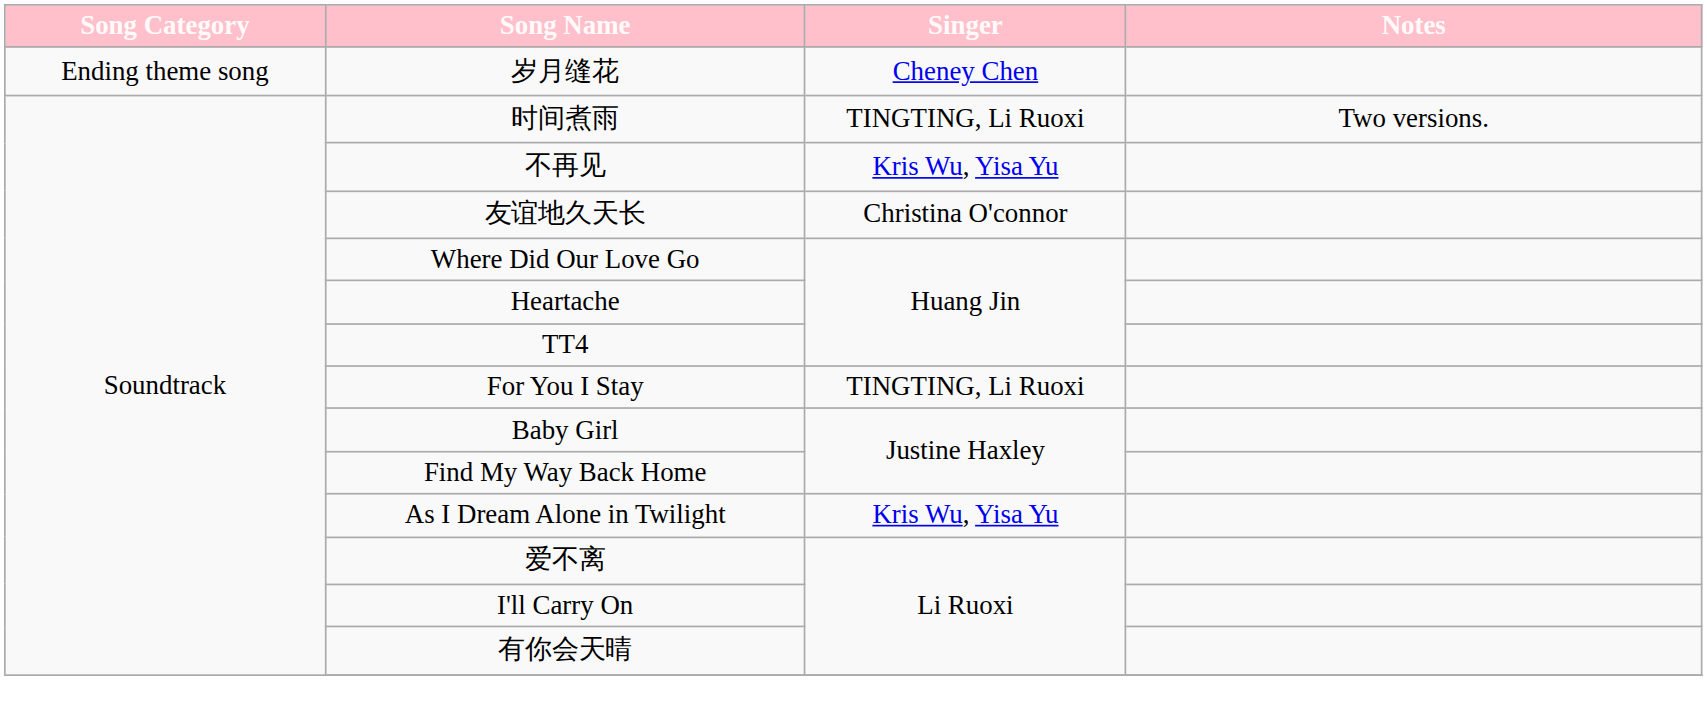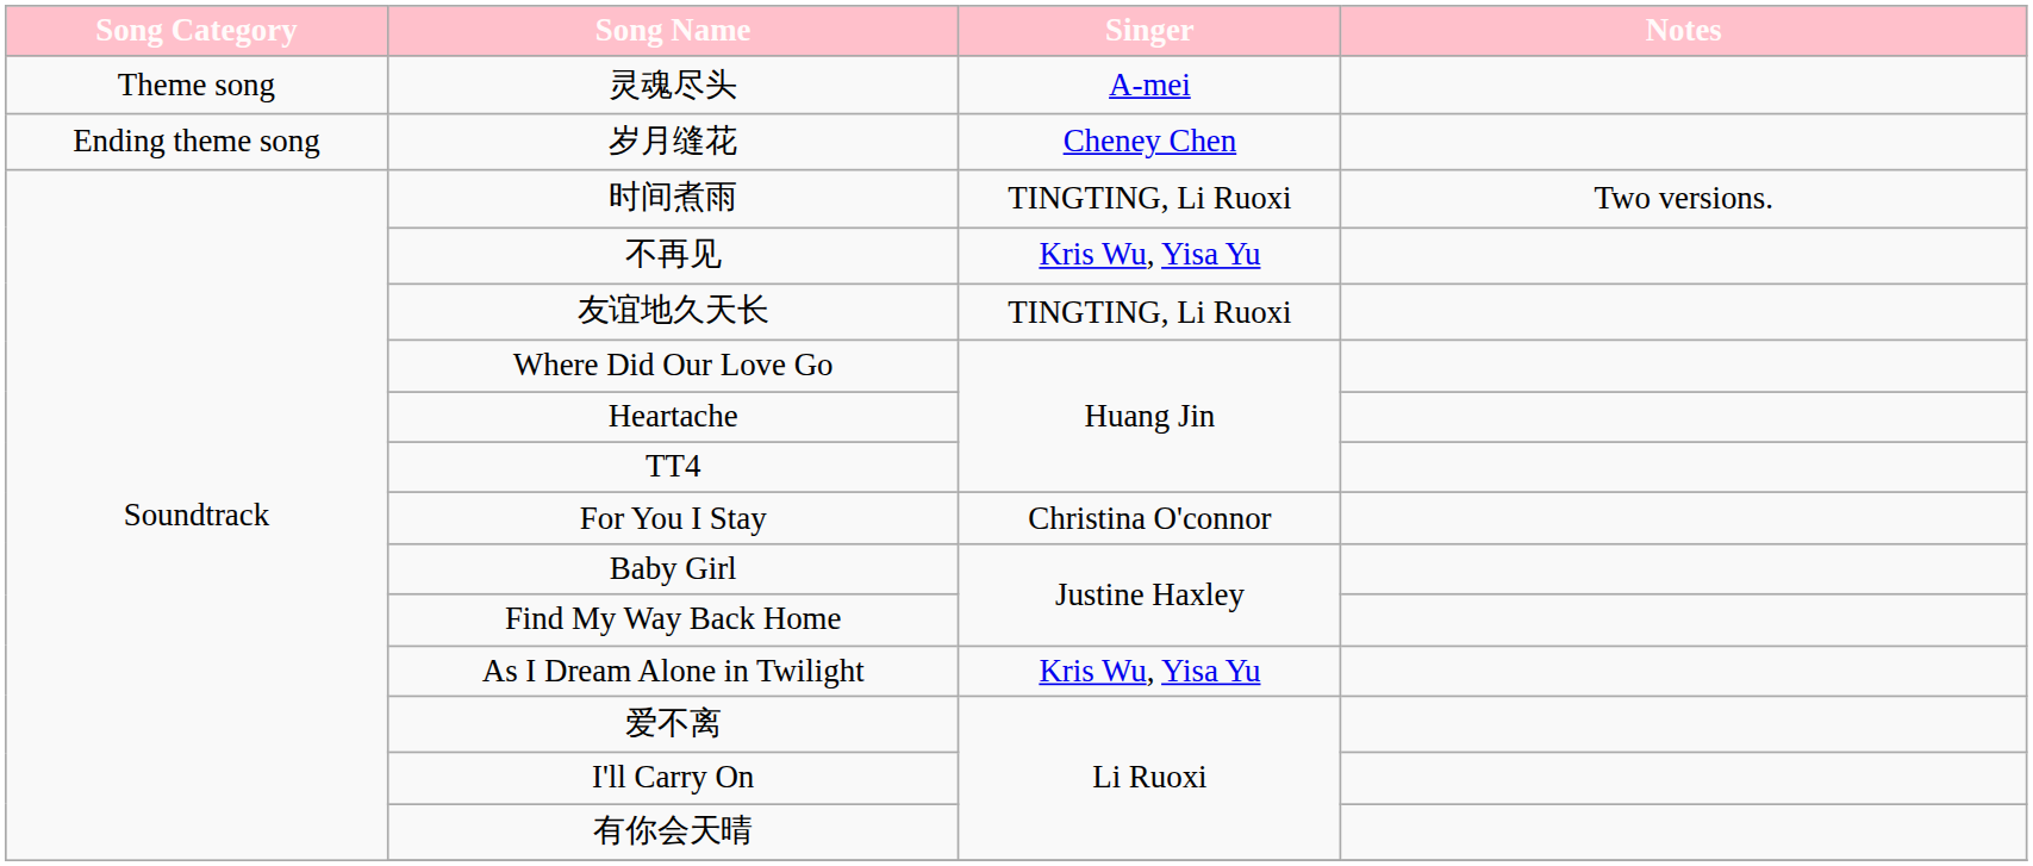 <table class="wikitable" style="text-align:center;width:80%">
 <tr style="width:100%; background:pink; color:snow">
 <td style="width:10%"><strong>Song Category</strong></td>
 <td style="width:15%"><strong>Song Name</strong></td>
 <td style="width:10%"><strong>Singer</strong></td>
 <td style="width:18%"><strong>Notes</strong></td>
+</tr>
+<tr>
+<td>Theme song</td>
+<td>灵魂尽头</td>
+<td><a href='#'>A-mei</a></td>
+<td></td>
 </tr>
 <tr>
 <td>Ending theme song</td>
 <td>岁月缝花</td>
 <td><a href='#'>Cheney Chen</a></td>
 <td></td>
 </tr>
 <tr>
 <td rowspan=14>Soundtrack</td>
 <td>时间煮雨</td>
 <td>TINGTING, Li Ruoxi</td>
 <td>Two versions.</td>
 </tr>
 <tr>
 <td>不再见</td>
 <td><a href='#'>Kris Wu</a>, <a href='#'>Yisa Yu</a></td>
 <td></td>
 </tr>
 <tr>
 <td>友谊地久天长</td>
-<td rowspan=1>Christina O'connor</td>
+<td>TINGTING, Li Ruoxi</td>
 <td></td>
 </tr>
 <tr>
 <td>Where Did Our Love Go</td>
 <td rowspan=3>Huang Jin</td>
 <td></td>
 </tr>
 <tr>
 <td>Heartache</td>
 <td></td>
 </tr>
 <tr>
 <td>TT4</td>
 <td></td>
 </tr>
 <tr>
 <td>For You I Stay</td>
-<td>TINGTING, Li Ruoxi</td>
+<td rowspan=1>Christina O'connor</td>
 <td></td>
 </tr>
 <tr>
 <td>Baby Girl</td>
 <td rowspan=2>Justine Haxley</td>
 <td></td>
 </tr>
 <tr>
 <td>Find My Way Back Home</td>
 <td></td>
 </tr>
 <tr>
 <td>As I Dream Alone in Twilight</td>
 <td><a href='#'>Kris Wu</a>, <a href='#'>Yisa Yu</a></td>
 <td></td>
 </tr>
 <tr>
 <td>爱不离</td>
 <td rowspan=3>Li Ruoxi</td>
 <td></td>
 </tr>
 <tr>
 <td>I'll Carry On</td>
 <td></td>
 </tr>
 <tr>
 <td>有你会天晴</td>
 <td></td>
 </tr>
 <tr>
 </tr>
 </table>
